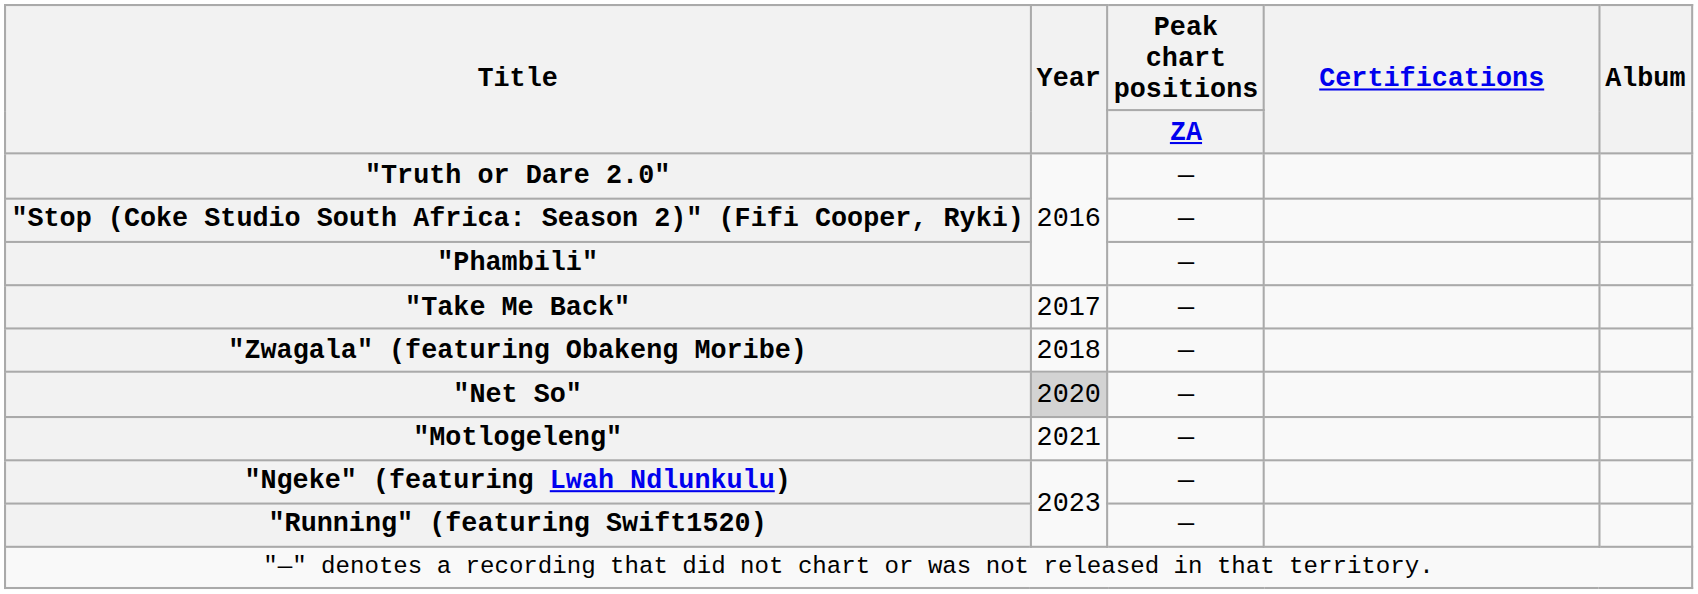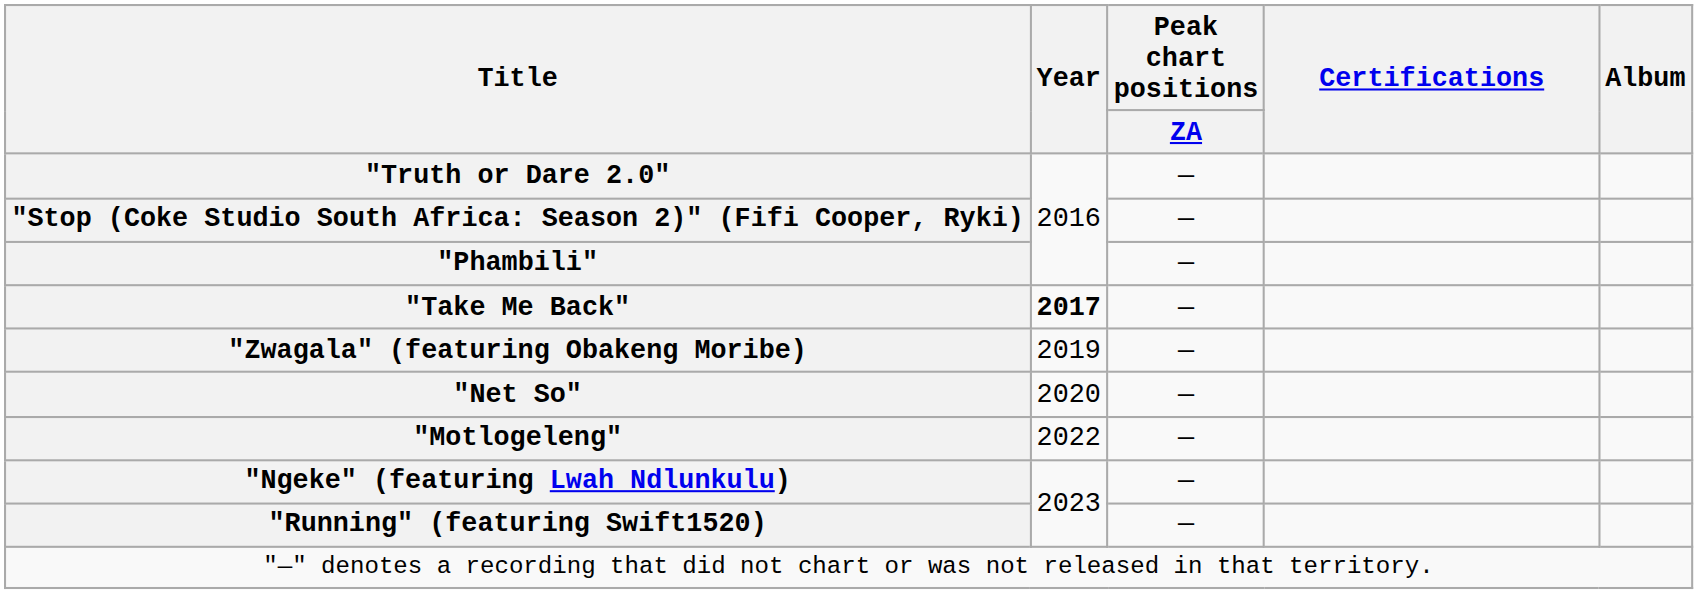 <table class="wikitable plainrowheaders" style="text-align:center;">
 <tr>
 <th scope="col" rowspan="2">Title</th>
 <th scope="col" rowspan="2">Year</th>
 <th scope="col" colspan="1">Peak chart positions</th>
 <th scope="col" rowspan="2" style="width:12em;"><a href='#'>Certifications</a></th>
 <th scope="col" rowspan="2">Album</th>
 </tr>
 <tr>
 <th scope="col" style="width:3em;font-size:100%;"><a href='#'>ZA</a><br></th>
 </tr>
 <tr>
 <th scope="row">"Truth or Dare 2.0"</th>
 <td rowspan=3>2016</td>
 <td>—</td>
 <td></td>
 <td></td>
 </tr>
 <tr>
 <th scope="row">"Stop (Coke Studio South Africa: Season 2)" (Fifi Cooper, Ryki)</th>
 <td>—</td>
 <td></td>
 <td></td>
 </tr>
 <tr>
 <th scope="row">"Phambili"</th>
 <td>—</td>
 <td></td>
 <td></td>
 </tr>
 <tr>
 <th scope="row">"Take Me Back"</th>
-<td>2017</td>
+<td><strong>2017</strong></td>
 <td>—</td>
 <td></td>
 <td></td>
 </tr>
 <tr>
 <th scope="row">"Zwagala" (featuring Obakeng Moribe)</th>
-<td>2018</td>
+<td>2019</td>
 <td>—</td>
 <td></td>
 <td></td>
 </tr>
 <tr>
 <th scope="row">"Net So"</th>
-<td style="background: lightgrey;">2020</td>
+<td>2020</td>
 <td>—</td>
 <td></td>
 <td></td>
 </tr>
 <tr>
 <th scope="row">"Motlogeleng"</th>
-<td>2021</td>
+<td>2022</td>
 <td>—</td>
 <td></td>
 <td></td>
 </tr>
 <tr>
 <th scope="row">"Ngeke" (featuring <a href='#'>Lwah Ndlunkulu</a>)</th>
 <td rowspan=2>2023</td>
 <td>—</td>
 <td></td>
 <td></td>
 </tr>
 <tr>
 <th scope="row">"Running" (featuring Swift1520)</th>
 <td>—</td>
 <td></td>
 <td></td>
 </tr>
 <tr>
 <td colspan="8" style="font-size:90%">"—" denotes a recording that did not chart or was not released in that territory.</td>
 </tr>
 </table>
